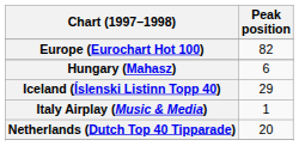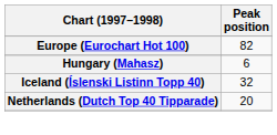 <table class="wikitable sortable plainrowheaders" style="text-align:center">
 <tr>
 <th>Chart (1997–1998)</th>
 <th>Peak<br>position</th>
 </tr>
 <tr>
 </tr>
 <tr>
 </tr>
 <tr>
 </tr>
 <tr>
 </tr>
 <tr>
 </tr>
 <tr>
 <th scope="row">Europe (<a href='#'>Eurochart Hot 100</a>)</th>
 <td>82</td>
 </tr>
 <tr>
 </tr>
 <tr>
 <th scope="row">Hungary (<a href='#'>Mahasz</a>)</th>
 <td>6</td>
 </tr>
 <tr>
 <th scope="row">Iceland (<a href='#'>Íslenski Listinn Topp 40</a>)</th>
-<td>29</td>
-</tr>
-<tr>
-<th scope="row">Italy Airplay (<em><a href='#'>Music & Media</a></em>)</th>
-<td>1</td>
+<td>32</td>
 </tr>
 <tr>
 <th scope="row">Netherlands (<a href='#'>Dutch Top 40 Tipparade</a>)</th>
 <td>20</td>
 </tr>
 <tr>
 </tr>
 <tr>
 </tr>
 <tr>
 </tr>
 <tr>
 </tr>
 <tr>
 </tr>
 <tr>
 </tr>
 <tr>
 </tr>
 <tr>
 </tr>
 </table>
